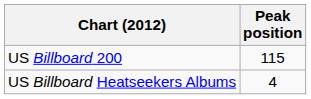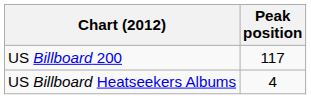 <table class="wikitable sortable">
 <tr>
 <th>Chart (2012)</th>
 <th>Peak<br>position</th>
 </tr>
 <tr>
 <td>US <a href='#'><em>Billboard</em> 200</a></td>
-<td align="center">115</td>
+<td align="center">117</td>
 </tr>
 <tr>
 <td>US <em>Billboard</em> <a href='#'>Heatseekers Albums</a></td>
 <td align="center">4</td>
 </tr>
 </table>
